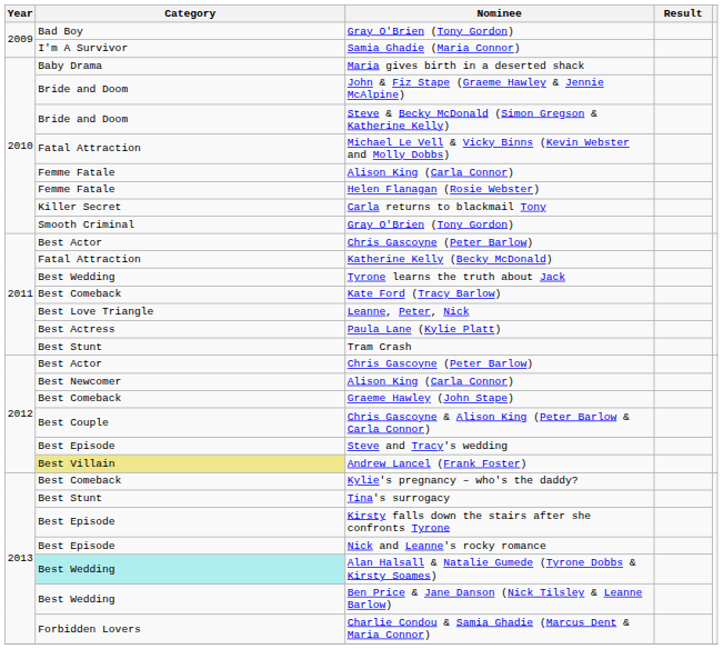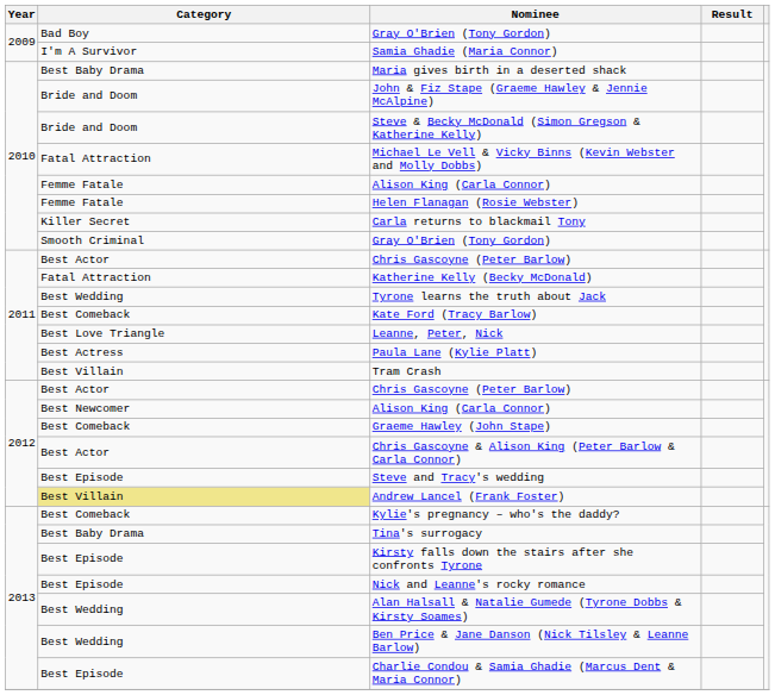 <table class="wikitable">
 <tr>
 <th>Year</th>
 <th width="370">Category</th>
 <th width="370">Nominee</th>
 <th width="65">Result</th>
 <th></th>
 </tr>
 <tr>
 <td rowspan="2">2009</td>
 <td>Bad Boy</td>
 <td><a href='#'>Gray O'Brien</a> (<a href='#'>Tony Gordon</a>)</td>
 <td></td>
 <td align="center" rowspan="2"></td>
 </tr>
 <tr>
 <td>I'm A Survivor</td>
 <td><a href='#'>Samia Ghadie</a> (<a href='#'>Maria Connor</a>)</td>
 <td></td>
 </tr>
 <tr>
 <td rowspan="8">2010</td>
-<td>Baby Drama</td>
+<td>Best Baby Drama</td>
 <td><a href='#'>Maria</a> gives birth in a deserted shack</td>
 <td></td>
 <td align="center" rowspan="8"><br></td>
 </tr>
 <tr>
 <td>Bride and Doom</td>
 <td><a href='#'>John</a> & <a href='#'>Fiz Stape</a> (<a href='#'>Graeme Hawley</a> & <a href='#'>Jennie McAlpine</a>)</td>
 <td></td>
 </tr>
 <tr>
 <td>Bride and Doom</td>
 <td><a href='#'>Steve</a> & <a href='#'>Becky McDonald</a> (<a href='#'>Simon Gregson</a> & <a href='#'>Katherine Kelly</a>)</td>
 <td></td>
 </tr>
 <tr>
 <td>Fatal Attraction</td>
 <td><a href='#'>Michael Le Vell</a> & <a href='#'>Vicky Binns</a> (<a href='#'>Kevin Webster</a> and <a href='#'>Molly Dobbs</a>)</td>
 <td></td>
 </tr>
 <tr>
 <td>Femme Fatale</td>
 <td><a href='#'>Alison King</a> (<a href='#'>Carla Connor</a>)</td>
 <td></td>
 </tr>
 <tr>
 <td>Femme Fatale</td>
 <td><a href='#'>Helen Flanagan</a> (<a href='#'>Rosie Webster</a>)</td>
 <td></td>
 </tr>
 <tr>
 <td>Killer Secret</td>
 <td><a href='#'>Carla</a> returns to blackmail <a href='#'>Tony</a></td>
 <td></td>
 </tr>
 <tr>
 <td>Smooth Criminal</td>
 <td><a href='#'>Gray O'Brien</a> (<a href='#'>Tony Gordon</a>)</td>
 <td></td>
 </tr>
 <tr>
 <td rowspan="7">2011</td>
 <td>Best Actor</td>
 <td><a href='#'>Chris Gascoyne</a> (<a href='#'>Peter Barlow</a>)</td>
 <td></td>
 <td align="center" rowspan="7"></td>
 </tr>
 <tr>
 <td>Fatal Attraction</td>
 <td><a href='#'>Katherine Kelly</a> (<a href='#'>Becky McDonald</a>)</td>
 <td></td>
 </tr>
 <tr>
 <td>Best Wedding</td>
 <td><a href='#'>Tyrone</a> learns the truth about <a href='#'>Jack</a></td>
 <td></td>
 </tr>
 <tr>
 <td>Best Comeback</td>
 <td><a href='#'>Kate Ford</a> (<a href='#'>Tracy Barlow</a>)</td>
 <td></td>
 </tr>
 <tr>
 <td>Best Love Triangle</td>
 <td><a href='#'>Leanne</a>, <a href='#'>Peter</a>, <a href='#'>Nick</a></td>
 <td></td>
 </tr>
 <tr>
 <td>Best Actress</td>
 <td><a href='#'>Paula Lane</a> (<a href='#'>Kylie Platt</a>)</td>
 <td></td>
 </tr>
 <tr>
-<td>Best Stunt</td>
+<td>Best Villain</td>
 <td>Tram Crash</td>
 <td></td>
 </tr>
 <tr>
 <td rowspan="6">2012</td>
 <td>Best Actor</td>
 <td><a href='#'>Chris Gascoyne</a> (<a href='#'>Peter Barlow</a>)</td>
 <td></td>
 <td align="center" rowspan="6"></td>
 </tr>
 <tr>
 <td>Best Newcomer</td>
 <td><a href='#'>Alison King</a> (<a href='#'>Carla Connor</a>)</td>
 <td></td>
 </tr>
 <tr>
 <td>Best Comeback</td>
 <td><a href='#'>Graeme Hawley</a> (<a href='#'>John Stape</a>)</td>
 <td></td>
 </tr>
 <tr>
-<td>Best Couple</td>
+<td>Best Actor</td>
 <td><a href='#'>Chris Gascoyne</a> & <a href='#'>Alison King</a> (<a href='#'>Peter Barlow</a> & <a href='#'>Carla Connor</a>)</td>
 <td></td>
 </tr>
 <tr>
 <td>Best Episode</td>
 <td><a href='#'>Steve</a> and <a href='#'>Tracy</a>'s wedding</td>
 <td></td>
 </tr>
 <tr>
 <td style="background: khaki;">Best Villain</td>
 <td><a href='#'>Andrew Lancel</a> (<a href='#'>Frank Foster</a>)</td>
 <td></td>
 </tr>
 <tr>
 <td rowspan="7">2013</td>
 <td>Best Comeback</td>
 <td><a href='#'>Kylie</a>'s pregnancy – who's the daddy?</td>
 <td></td>
 <td align="center" rowspan="7"><br></td>
 </tr>
 <tr>
-<td>Best Stunt</td>
+<td>Best Baby Drama</td>
 <td><a href='#'>Tina</a>'s surrogacy</td>
 <td></td>
 </tr>
 <tr>
 <td>Best Episode</td>
 <td><a href='#'>Kirsty</a> falls down the stairs after she confronts <a href='#'>Tyrone</a></td>
 <td></td>
 </tr>
 <tr>
 <td>Best Episode</td>
 <td><a href='#'>Nick</a> and <a href='#'>Leanne</a>'s rocky romance</td>
 <td></td>
 </tr>
 <tr>
-<td style="background: paleturquoise;">Best Wedding</td>
+<td>Best Wedding</td>
 <td><a href='#'>Alan Halsall</a> & <a href='#'>Natalie Gumede</a> (<a href='#'>Tyrone Dobbs</a> & <a href='#'>Kirsty Soames</a>)</td>
 <td></td>
 </tr>
 <tr>
 <td>Best Wedding</td>
 <td><a href='#'>Ben Price</a> & <a href='#'>Jane Danson</a> (<a href='#'>Nick Tilsley</a> & <a href='#'>Leanne Barlow</a>)</td>
 <td></td>
 </tr>
 <tr>
-<td>Forbidden Lovers</td>
+<td>Best Episode</td>
 <td><a href='#'>Charlie Condou</a> & <a href='#'>Samia Ghadie</a> (<a href='#'>Marcus Dent</a> & <a href='#'>Maria Connor</a>)</td>
 <td></td>
 </tr>
 <tr>
 </tr>
 </table>
